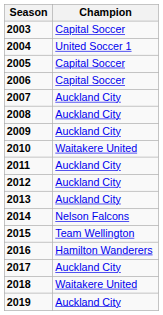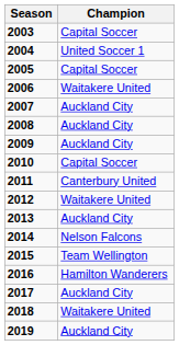 <table class="wikitable">
 <tr>
 <th style="width:65px">Season</th>
 <th style="width:150px">Champion</th>
 </tr>
 <tr>
 <td><strong>2003</strong></td>
 <td><a href='#'>Capital Soccer</a></td>
 </tr>
 <tr>
 <td><strong>2004</strong></td>
 <td><a href='#'>United Soccer 1</a></td>
 </tr>
 <tr>
 <td><strong>2005</strong></td>
 <td><a href='#'>Capital Soccer</a></td>
 </tr>
 <tr>
 <td><strong>2006</strong></td>
-<td><a href='#'>Capital Soccer</a></td>
+<td><a href='#'>Waitakere United</a></td>
 </tr>
 <tr>
 <td><strong>2007</strong></td>
 <td><a href='#'>Auckland City</a></td>
 </tr>
 <tr>
 <td><strong>2008</strong></td>
 <td><a href='#'>Auckland City</a></td>
 </tr>
 <tr>
 <td><strong>2009</strong></td>
 <td><a href='#'>Auckland City</a></td>
 </tr>
 <tr>
 <td><strong>2010</strong></td>
-<td><a href='#'>Waitakere United</a></td>
+<td><a href='#'>Capital Soccer</a></td>
 </tr>
 <tr>
 <td><strong>2011</strong></td>
-<td><a href='#'>Auckland City</a></td>
+<td><a href='#'>Canterbury United</a></td>
 </tr>
 <tr>
 <td><strong>2012</strong></td>
-<td><a href='#'>Auckland City</a></td>
+<td><a href='#'>Waitakere United</a></td>
 </tr>
 <tr>
 <td><strong>2013</strong></td>
 <td><a href='#'>Auckland City</a></td>
 </tr>
 <tr>
 <td><strong>2014</strong></td>
 <td><a href='#'>Nelson Falcons</a></td>
 </tr>
 <tr>
 <td><strong>2015</strong></td>
 <td><a href='#'>Team Wellington</a></td>
 </tr>
 <tr>
 <td><strong>2016</strong></td>
 <td><a href='#'>Hamilton Wanderers</a></td>
 </tr>
 <tr>
 <td><strong>2017</strong></td>
 <td><a href='#'>Auckland City</a></td>
 </tr>
 <tr>
 <td><strong>2018</strong></td>
 <td><a href='#'>Waitakere United</a></td>
 </tr>
 <tr>
 <td><strong>2019</strong></td>
 <td><a href='#'>Auckland City</a></td>
 </tr>
 </table>
